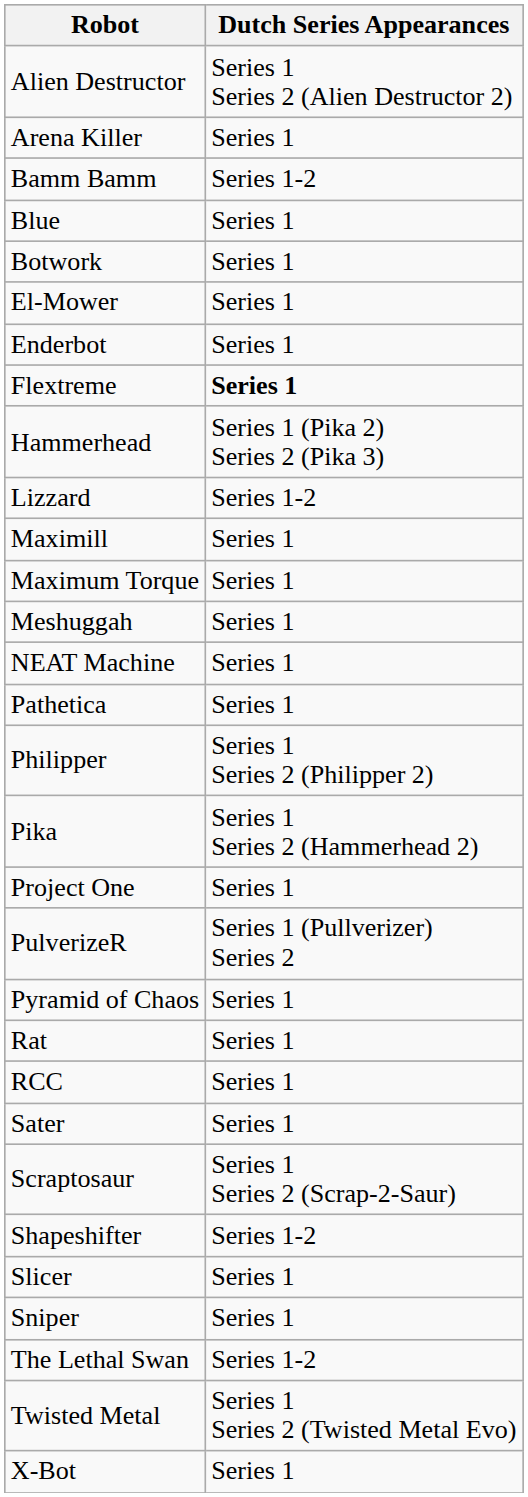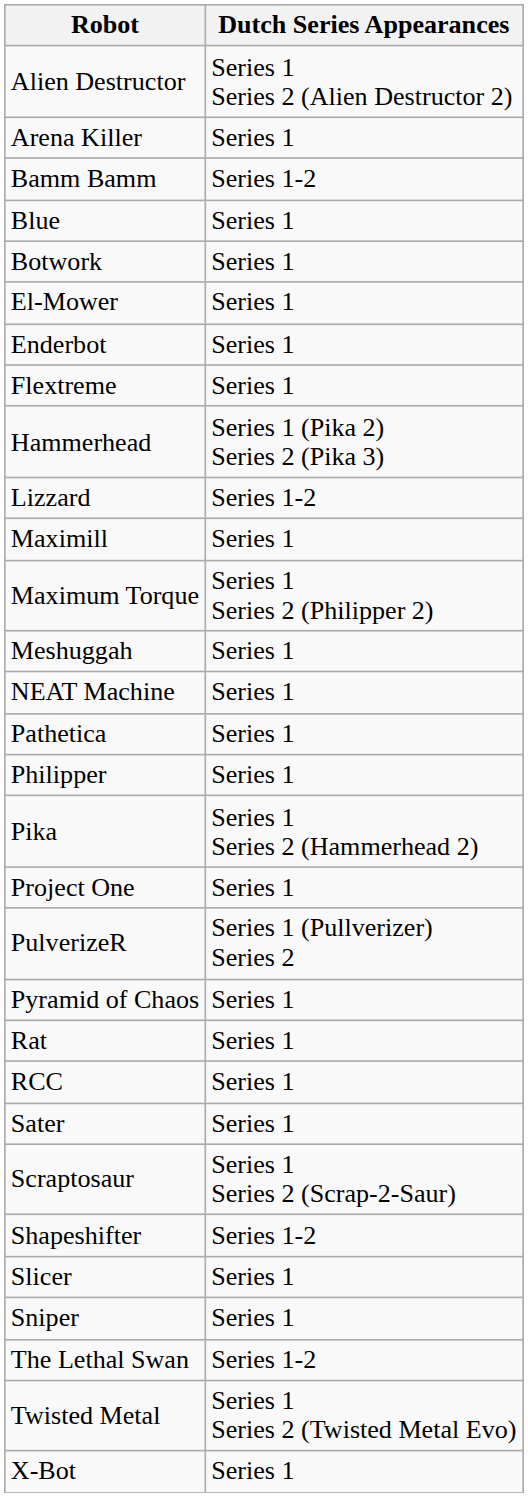 <table class="wikitable">
 <tr>
 <th>Robot</th>
 <th>Dutch Series Appearances</th>
 </tr>
 <tr>
 <td>Alien Destructor</td>
 <td>Series 1<br>Series 2 (Alien Destructor 2)</td>
 </tr>
 <tr>
 <td>Arena Killer</td>
 <td>Series 1</td>
 </tr>
 <tr>
 <td>Bamm Bamm</td>
 <td>Series 1-2</td>
 </tr>
 <tr>
 <td>Blue</td>
 <td>Series 1</td>
 </tr>
 <tr>
 <td>Botwork</td>
 <td>Series 1</td>
 </tr>
 <tr>
 <td>El-Mower</td>
 <td>Series 1</td>
 </tr>
 <tr>
 <td>Enderbot</td>
 <td>Series 1</td>
 </tr>
 <tr>
 <td>Flextreme</td>
-<td><strong>Series 1</strong></td>
+<td>Series 1</td>
 </tr>
 <tr>
 <td>Hammerhead</td>
 <td>Series 1 (Pika 2)<br>Series 2 (Pika 3)</td>
 </tr>
 <tr>
 <td>Lizzard</td>
 <td>Series 1-2</td>
 </tr>
 <tr>
 <td>Maximill</td>
 <td>Series 1</td>
 </tr>
 <tr>
 <td>Maximum Torque</td>
-<td>Series 1</td>
+<td>Series 1<br>Series 2 (Philipper 2)</td>
 </tr>
 <tr>
 <td>Meshuggah</td>
 <td>Series 1</td>
 </tr>
 <tr>
 <td>NEAT Machine</td>
 <td>Series 1</td>
 </tr>
 <tr>
 <td>Pathetica</td>
 <td>Series 1</td>
 </tr>
 <tr>
 <td>Philipper</td>
-<td>Series 1<br>Series 2 (Philipper 2)</td>
+<td>Series 1</td>
 </tr>
 <tr>
 <td>Pika</td>
 <td>Series 1<br>Series 2 (Hammerhead 2)</td>
 </tr>
 <tr>
 <td>Project One</td>
 <td>Series 1</td>
 </tr>
 <tr>
 <td>PulverizeR</td>
 <td>Series 1 (Pullverizer)<br>Series 2</td>
 </tr>
 <tr>
 <td>Pyramid of Chaos</td>
 <td>Series 1</td>
 </tr>
 <tr>
 <td>Rat</td>
 <td>Series 1</td>
 </tr>
 <tr>
 <td>RCC</td>
 <td>Series 1</td>
 </tr>
 <tr>
 <td>Sater</td>
 <td>Series 1</td>
 </tr>
 <tr>
 <td>Scraptosaur</td>
 <td>Series 1<br>Series 2 (Scrap-2-Saur)</td>
 </tr>
 <tr>
 <td>Shapeshifter</td>
 <td>Series 1-2</td>
 </tr>
 <tr>
 <td>Slicer</td>
 <td>Series 1</td>
 </tr>
 <tr>
 <td>Sniper</td>
 <td>Series 1</td>
 </tr>
 <tr>
 <td>The Lethal Swan</td>
 <td>Series 1-2</td>
 </tr>
 <tr>
 <td>Twisted Metal</td>
 <td>Series 1<br>Series 2 (Twisted Metal Evo)</td>
 </tr>
 <tr>
 <td>X-Bot</td>
 <td>Series 1</td>
 </tr>
 </table>
